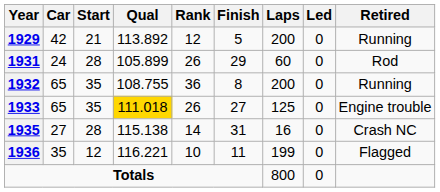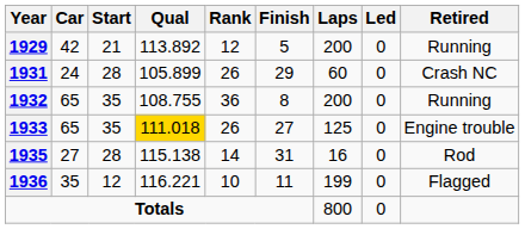 <table class="wikitable" style="text-align:center">
 <tr>
 <th>Year</th>
 <th>Car</th>
 <th>Start</th>
 <th>Qual</th>
 <th>Rank</th>
 <th>Finish</th>
 <th>Laps</th>
 <th>Led</th>
 <th>Retired</th>
 </tr>
 <tr>
 <th><a href='#'>1929</a></th>
 <td>42</td>
 <td>21</td>
 <td>113.892</td>
 <td>12</td>
 <td>5</td>
 <td>200</td>
 <td>0</td>
 <td>Running</td>
 </tr>
 <tr>
 <th><a href='#'>1931</a></th>
 <td>24</td>
 <td>28</td>
 <td>105.899</td>
 <td>26</td>
 <td>29</td>
 <td>60</td>
 <td>0</td>
-<td>Rod</td>
+<td>Crash NC</td>
 </tr>
 <tr>
 <th><a href='#'>1932</a></th>
 <td>65</td>
 <td>35</td>
 <td>108.755</td>
 <td>36</td>
 <td>8</td>
 <td>200</td>
 <td>0</td>
 <td>Running</td>
 </tr>
 <tr>
 <th><a href='#'>1933</a></th>
 <td>65</td>
 <td>35</td>
 <td style="background: gold;">111.018</td>
 <td>26</td>
 <td>27</td>
 <td>125</td>
 <td>0</td>
 <td>Engine trouble</td>
 </tr>
 <tr>
 <th><a href='#'>1935</a></th>
 <td>27</td>
 <td>28</td>
 <td>115.138</td>
 <td>14</td>
 <td>31</td>
 <td>16</td>
 <td>0</td>
-<td>Crash NC</td>
+<td>Rod</td>
 </tr>
 <tr>
 <th><a href='#'>1936</a></th>
 <td>35</td>
 <td>12</td>
 <td>116.221</td>
 <td>10</td>
 <td>11</td>
 <td>199</td>
 <td>0</td>
 <td>Flagged</td>
 </tr>
 <tr>
 <td colspan=6><strong>Totals</strong></td>
 <td>800</td>
 <td>0</td>
 <td></td>
 </tr>
 </table>
